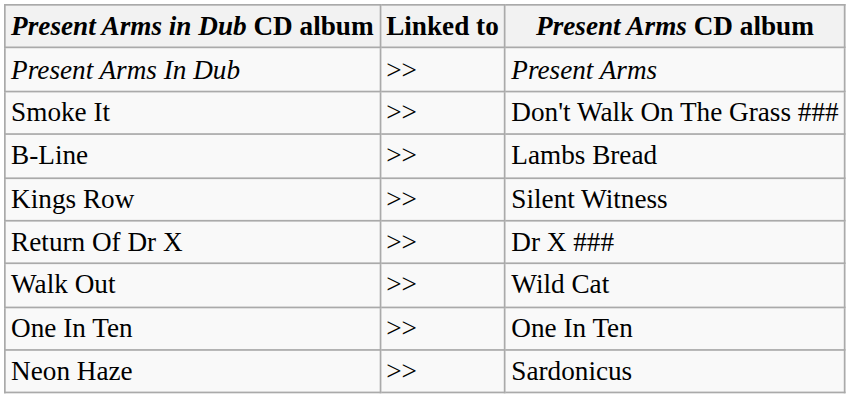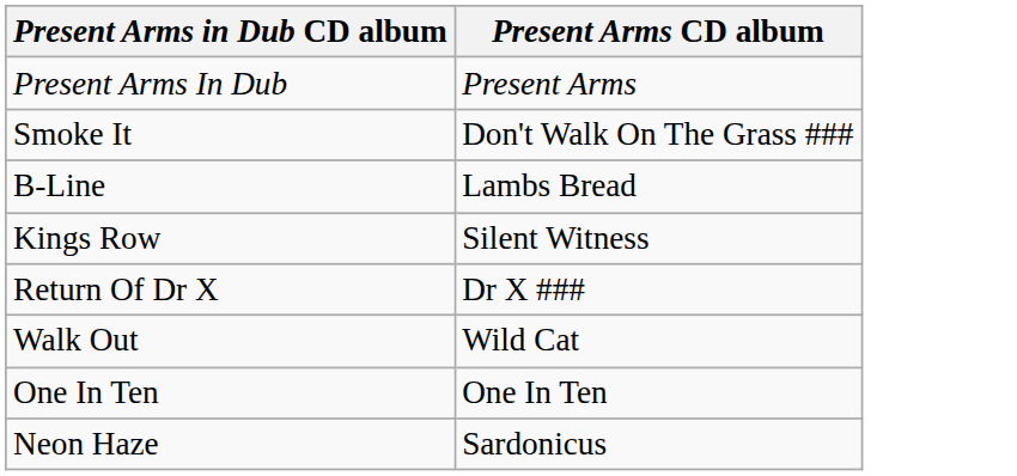 <table class="wikitable">
 <tr>
 <th><em>Present Arms in Dub</em> CD album</th>
-<th>Linked to</th>
 <th><em>Present Arms</em> CD album</th>
 </tr>
 <tr>
 <td><em>Present Arms In Dub</em></td>
-<td>>></td>
 <td><em>Present Arms</em></td>
 </tr>
 <tr>
 <td>Smoke It</td>
-<td>>></td>
 <td>Don't Walk On The Grass  ###</td>
 </tr>
 <tr>
 <td>B-Line</td>
-<td>>></td>
 <td>Lambs Bread</td>
 </tr>
 <tr>
 <td>Kings Row</td>
-<td>>></td>
 <td>Silent Witness</td>
 </tr>
 <tr>
 <td>Return Of Dr X</td>
-<td>>></td>
 <td>Dr X  ###</td>
 </tr>
 <tr>
 <td>Walk Out</td>
-<td>>></td>
 <td>Wild Cat</td>
 </tr>
 <tr>
 <td>One In Ten</td>
-<td>>></td>
 <td>One In Ten</td>
 </tr>
 <tr>
 <td>Neon Haze</td>
-<td>>></td>
 <td>Sardonicus</td>
 </tr>
 </table>
